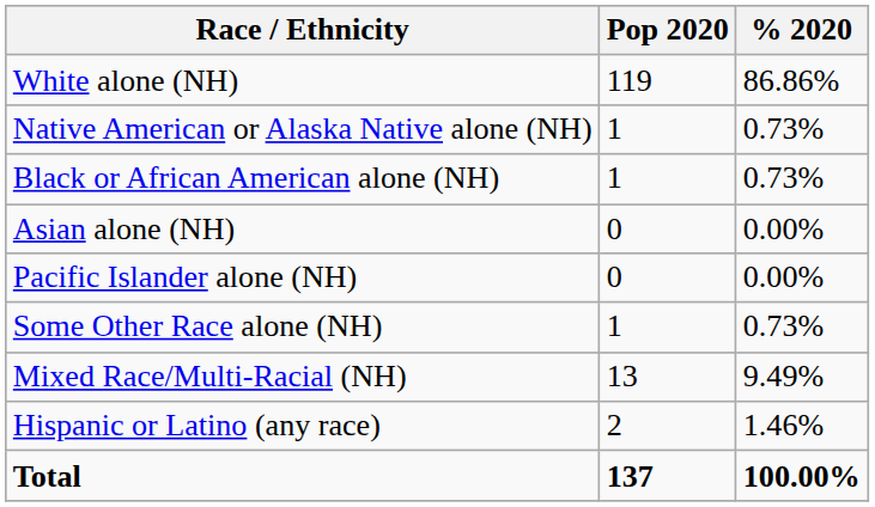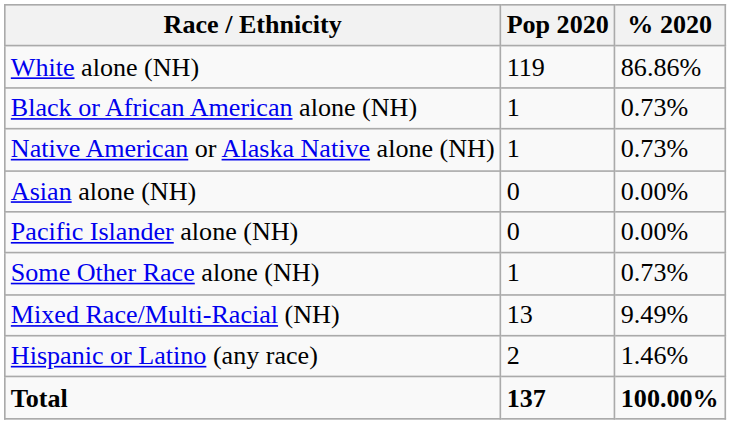 <table class="wikitable">
 <tr>
 <th>Race / Ethnicity</th>
 <th>Pop 2020</th>
 <th>% 2020</th>
 </tr>
 <tr>
 <td><a href='#'>White</a> alone (NH)</td>
 <td>119</td>
 <td>86.86%</td>
 </tr>
 <tr>
-<td><a href='#'>Native American</a> or <a href='#'>Alaska Native</a> alone (NH)</td>
+<td><a href='#'>Black or African American</a> alone (NH)</td>
 <td>1</td>
 <td>0.73%</td>
 </tr>
 <tr>
-<td><a href='#'>Black or African American</a> alone (NH)</td>
+<td><a href='#'>Native American</a> or <a href='#'>Alaska Native</a> alone (NH)</td>
 <td>1</td>
 <td>0.73%</td>
 </tr>
 <tr>
 <td><a href='#'>Asian</a> alone (NH)</td>
 <td>0</td>
 <td>0.00%</td>
 </tr>
 <tr>
 <td><a href='#'>Pacific Islander</a> alone (NH)</td>
 <td>0</td>
 <td>0.00%</td>
 </tr>
 <tr>
 <td><a href='#'>Some Other Race</a> alone (NH)</td>
 <td>1</td>
 <td>0.73%</td>
 </tr>
 <tr>
 <td><a href='#'>Mixed Race/Multi-Racial</a> (NH)</td>
 <td>13</td>
 <td>9.49%</td>
 </tr>
 <tr>
 <td><a href='#'>Hispanic or Latino</a> (any race)</td>
 <td>2</td>
 <td>1.46%</td>
 </tr>
 <tr>
 <td><strong>Total</strong></td>
 <td><strong>137</strong></td>
 <td><strong>100.00%</strong></td>
 </tr>
 </table>
